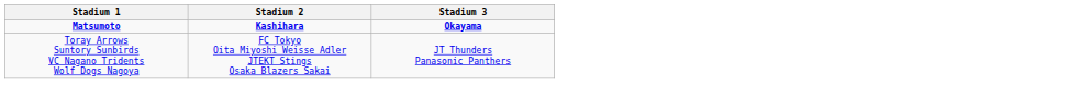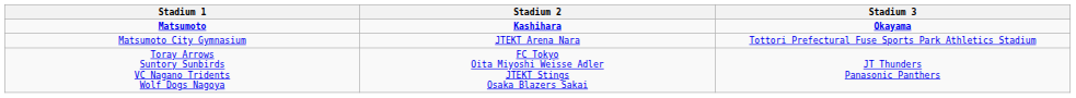 <table class=wikitable style=text-align:center>
 <tr>
 <th width=25%>Stadium 1</th>
 <th width=25%>Stadium 2</th>
 <th width=25%>Stadium 3</th>
 </tr>
 <tr>
 <td><strong><a href='#'>Matsumoto</a></strong></td>
 <td><strong><a href='#'>Kashihara</a></strong></td>
 <td><strong><a href='#'>Okayama</a></strong></td>
 </tr>
 <tr>
+<td><a href='#'>Matsumoto City Gymnasium</a></td>
+<td><a href='#'>JTEKT Arena Nara</a></td>
+<td><a href='#'>Tottori Prefectural Fuse Sports Park Athletics Stadium</a></td>
+</tr>
+<tr>
 <td><a href='#'>Toray Arrows</a><br><a href='#'>Suntory Sunbirds</a><br><a href='#'>VC Nagano Tridents</a><br><a href='#'>Wolf Dogs Nagoya</a></td>
 <td><a href='#'>FC Tokyo</a><br><a href='#'>Oita Miyoshi Weisse Adler</a><br><a href='#'>JTEKT Stings</a><br><a href='#'>Osaka Blazers Sakai</a></td>
 <td><a href='#'>JT Thunders</a><br><a href='#'>Panasonic Panthers</a></td>
 </tr>
 </table>
